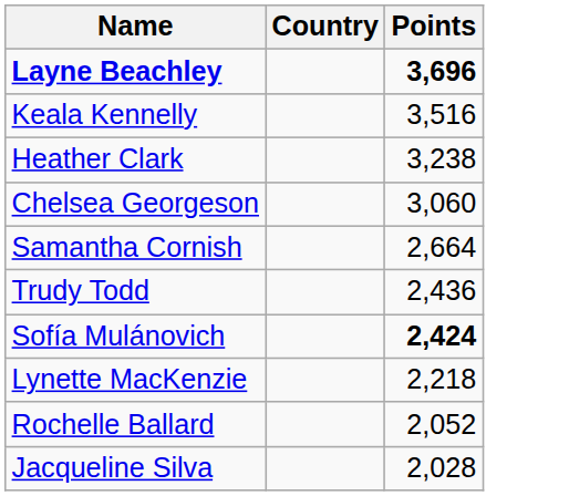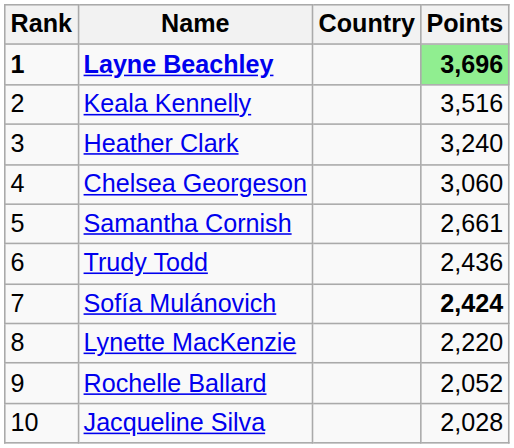 <table class="wikitable">
 <tr>
+<th>Rank</th>
 <th>Name</th>
 <th>Country</th>
 <th>Points</th>
 </tr>
 <tr>
+<td><strong>1</strong></td>
 <td><strong><a href='#'>Layne Beachley</a></strong></td>
 <td><strong></strong></td>
-<td align=right><strong>3,696</strong></td>
+<td align=right style="background: lightgreen;"><strong>3,696</strong></td>
 </tr>
 <tr>
+<td>2</td>
 <td><a href='#'>Keala Kennelly</a></td>
 <td></td>
 <td align=right>3,516</td>
 </tr>
 <tr>
+<td>3</td>
 <td><a href='#'>Heather Clark</a></td>
 <td></td>
-<td align=right>3,238</td>
+<td align=right>3,240</td>
 </tr>
 <tr>
+<td>4</td>
 <td><a href='#'>Chelsea Georgeson</a></td>
 <td></td>
 <td align=right>3,060</td>
 </tr>
 <tr>
+<td>5</td>
 <td><a href='#'>Samantha Cornish</a></td>
 <td></td>
-<td align=right>2,664</td>
+<td align=right>2,661</td>
 </tr>
 <tr>
+<td>6</td>
 <td><a href='#'>Trudy Todd</a></td>
 <td></td>
 <td align=right>2,436</td>
 </tr>
 <tr>
+<td>7</td>
 <td><a href='#'>Sofía Mulánovich</a></td>
 <td></td>
 <td align=right><strong>2,424</strong></td>
 </tr>
 <tr>
+<td>8</td>
 <td><a href='#'>Lynette MacKenzie</a></td>
 <td></td>
-<td align=right>2,218</td>
+<td align=right>2,220</td>
 </tr>
 <tr>
+<td>9</td>
 <td><a href='#'>Rochelle Ballard</a></td>
 <td></td>
 <td align=right>2,052</td>
 </tr>
 <tr>
+<td>10</td>
 <td><a href='#'>Jacqueline Silva</a></td>
 <td></td>
 <td align=right>2,028</td>
 </tr>
 </table>
